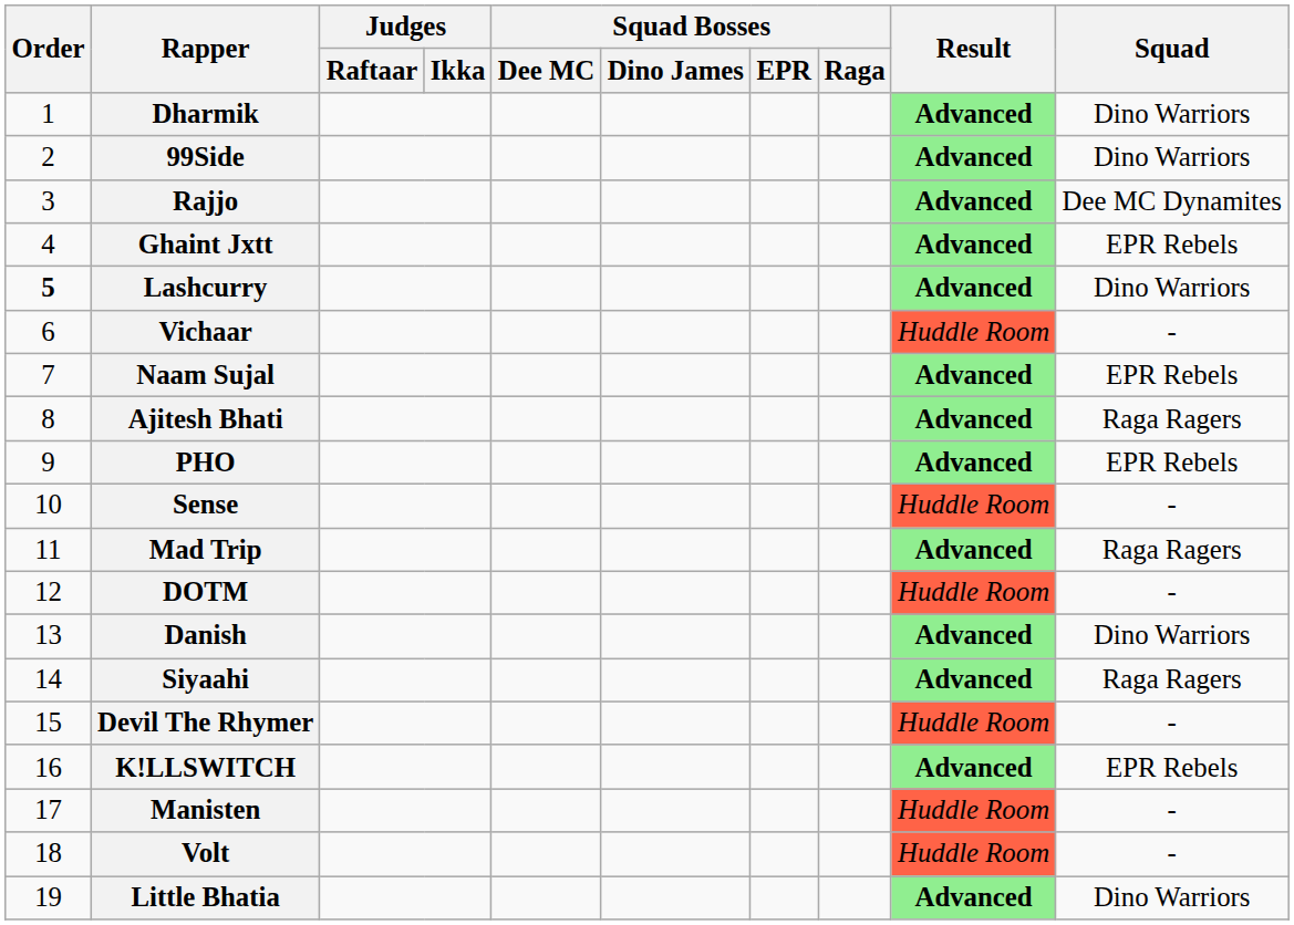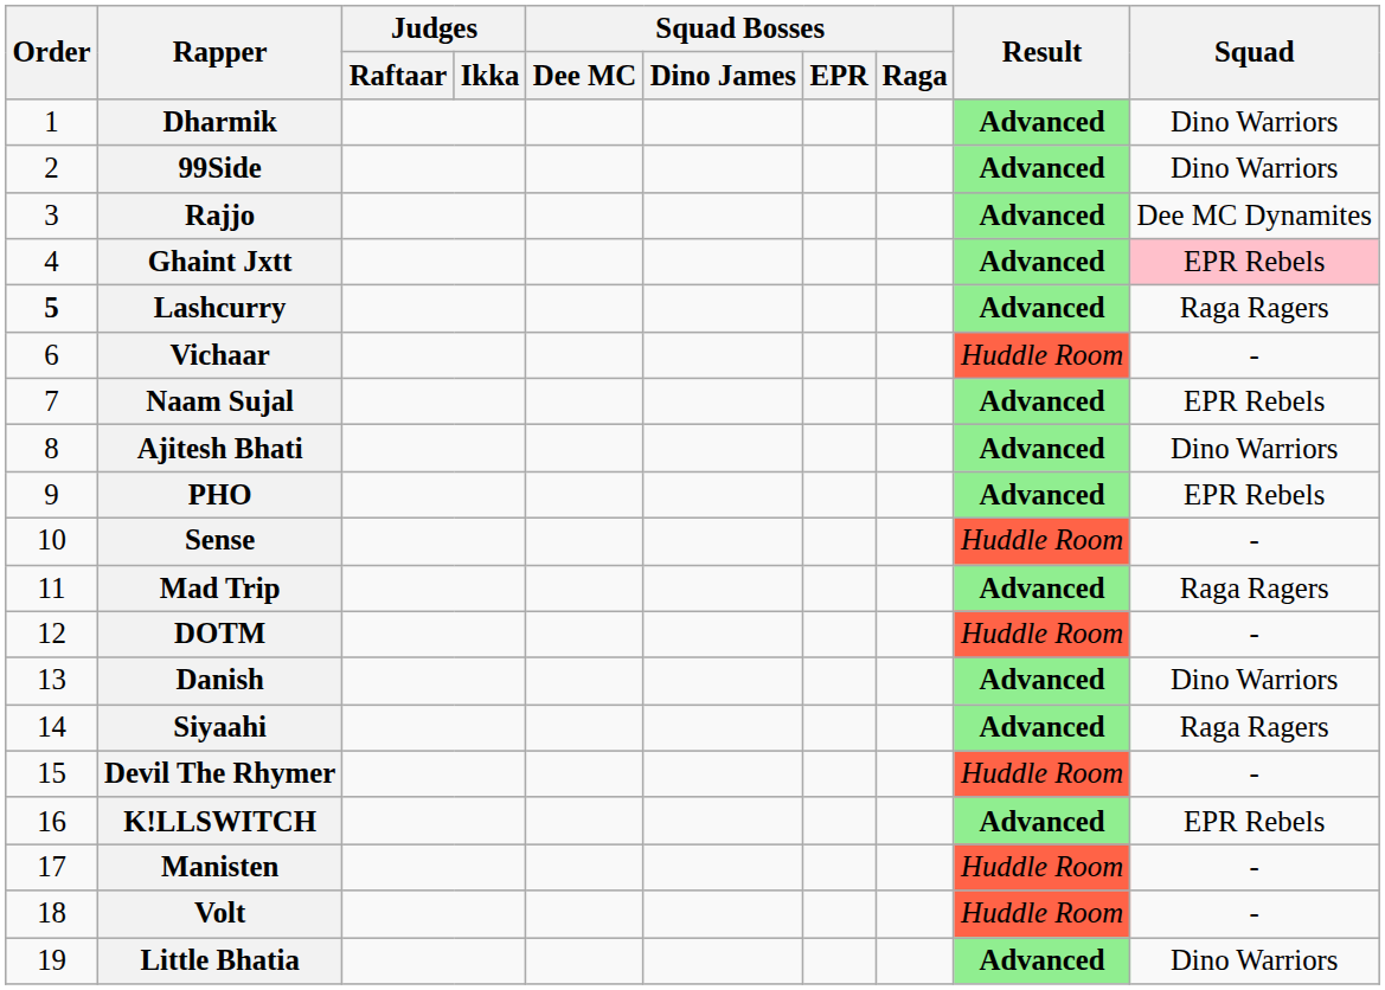 <table class="wikitable" style="text-align:center">
 <tr>
 <th rowspan="2">Order</th>
 <th rowspan="2">Rapper</th>
 <th colspan="2">Judges</th>
 <th colspan="4">Squad Bosses</th>
 <th rowspan="2">Result</th>
 <th rowspan="2">Squad</th>
 </tr>
 <tr>
 <th>Raftaar</th>
 <th>Ikka</th>
 <th>Dee MC</th>
 <th>Dino James</th>
 <th>EPR</th>
 <th>Raga</th>
 </tr>
 <tr>
 <td>1</td>
 <th>Dharmik</th>
 <td colspan="2"></td>
 <td></td>
 <td></td>
 <td></td>
 <td></td>
 <td bgcolor="lightgreen"><strong>Advanced</strong></td>
 <td>Dino Warriors</td>
 </tr>
 <tr>
 <td>2</td>
 <th>99Side</th>
 <td colspan="2"></td>
 <td></td>
 <td></td>
 <td></td>
 <td></td>
 <td bgcolor="lightgreen"><strong>Advanced</strong></td>
 <td>Dino Warriors</td>
 </tr>
 <tr>
 <td>3</td>
 <th>Rajjo</th>
 <td colspan="2"></td>
 <td></td>
 <td></td>
 <td></td>
 <td></td>
 <td bgcolor="lightgreen"><strong>Advanced</strong></td>
 <td>Dee MC Dynamites</td>
 </tr>
 <tr>
 <td>4</td>
 <th>Ghaint Jxtt</th>
 <td colspan="2"></td>
 <td></td>
 <td></td>
 <td></td>
 <td></td>
 <td bgcolor="lightgreen"><strong>Advanced</strong></td>
-<td>EPR Rebels</td>
+<td style="background: pink;">EPR Rebels</td>
 </tr>
 <tr>
 <td><strong>5</strong></td>
 <th>Lashcurry</th>
 <td colspan="2"></td>
 <td></td>
 <td></td>
 <td></td>
 <td></td>
 <td bgcolor="lightgreen"><strong>Advanced</strong></td>
-<td>Dino Warriors</td>
+<td>Raga Ragers</td>
 </tr>
 <tr>
 <td>6</td>
 <th>Vichaar</th>
 <td colspan="2"></td>
 <td></td>
 <td></td>
 <td></td>
 <td></td>
 <td bgcolor="tomato"><em>Huddle Room</em></td>
 <td>-</td>
 </tr>
 <tr>
 <td>7</td>
 <th>Naam Sujal</th>
 <td colspan="2"></td>
 <td></td>
 <td></td>
 <td></td>
 <td></td>
 <td bgcolor="lightgreen"><strong>Advanced</strong></td>
 <td>EPR Rebels</td>
 </tr>
 <tr>
 <td>8</td>
 <th>Ajitesh Bhati</th>
 <td colspan="2"></td>
 <td></td>
 <td></td>
 <td></td>
 <td></td>
 <td bgcolor="lightgreen"><strong>Advanced</strong></td>
-<td>Raga Ragers</td>
+<td>Dino Warriors</td>
 </tr>
 <tr>
 <td>9</td>
 <th>PHO</th>
 <td colspan="2"></td>
 <td></td>
 <td></td>
 <td></td>
 <td></td>
 <td bgcolor="lightgreen"><strong>Advanced</strong></td>
 <td>EPR Rebels</td>
 </tr>
 <tr>
 <td>10</td>
 <th>Sense</th>
 <td colspan="2"></td>
 <td></td>
 <td></td>
 <td></td>
 <td></td>
 <td bgcolor="tomato"><em>Huddle Room</em></td>
 <td>-</td>
 </tr>
 <tr>
 <td>11</td>
 <th>Mad Trip</th>
 <td colspan="2"></td>
 <td></td>
 <td></td>
 <td></td>
 <td></td>
 <td bgcolor="lightgreen"><strong>Advanced</strong></td>
 <td>Raga Ragers</td>
 </tr>
 <tr>
 <td>12</td>
 <th>DOTM</th>
 <td colspan="2"></td>
 <td></td>
 <td></td>
 <td></td>
 <td></td>
 <td bgcolor="tomato"><em>Huddle Room</em></td>
 <td>-</td>
 </tr>
 <tr>
 <td>13</td>
 <th>Danish</th>
 <td colspan="2"></td>
 <td></td>
 <td></td>
 <td></td>
 <td></td>
 <td bgcolor="lightgreen"><strong>Advanced</strong></td>
 <td>Dino Warriors</td>
 </tr>
 <tr>
 <td>14</td>
 <th>Siyaahi</th>
 <td colspan="2"></td>
 <td></td>
 <td></td>
 <td></td>
 <td></td>
 <td bgcolor="lightgreen"><strong>Advanced</strong></td>
 <td>Raga Ragers</td>
 </tr>
 <tr>
 <td>15</td>
 <th>Devil The Rhymer</th>
 <td colspan="2"></td>
 <td></td>
 <td></td>
 <td></td>
 <td></td>
 <td bgcolor="tomato"><em>Huddle Room</em></td>
 <td>-</td>
 </tr>
 <tr>
 <td>16</td>
 <th>K!LLSWITCH</th>
 <td colspan="2"></td>
 <td></td>
 <td></td>
 <td></td>
 <td></td>
 <td bgcolor="lightgreen"><strong>Advanced</strong></td>
 <td>EPR Rebels</td>
 </tr>
 <tr>
 <td>17</td>
 <th>Manisten</th>
 <td colspan="2"></td>
 <td></td>
 <td></td>
 <td></td>
 <td></td>
 <td bgcolor="tomato"><em>Huddle Room</em></td>
 <td>-</td>
 </tr>
 <tr>
 <td>18</td>
 <th>Volt</th>
 <td colspan="2"></td>
 <td></td>
 <td></td>
 <td></td>
 <td></td>
 <td bgcolor="tomato"><em>Huddle Room</em></td>
 <td>-</td>
 </tr>
 <tr>
 <td>19</td>
 <th>Little Bhatia</th>
 <td colspan="2"></td>
 <td></td>
 <td></td>
 <td></td>
 <td></td>
 <td bgcolor="lightgreen"><strong>Advanced</strong></td>
 <td>Dino Warriors</td>
 </tr>
 </table>
